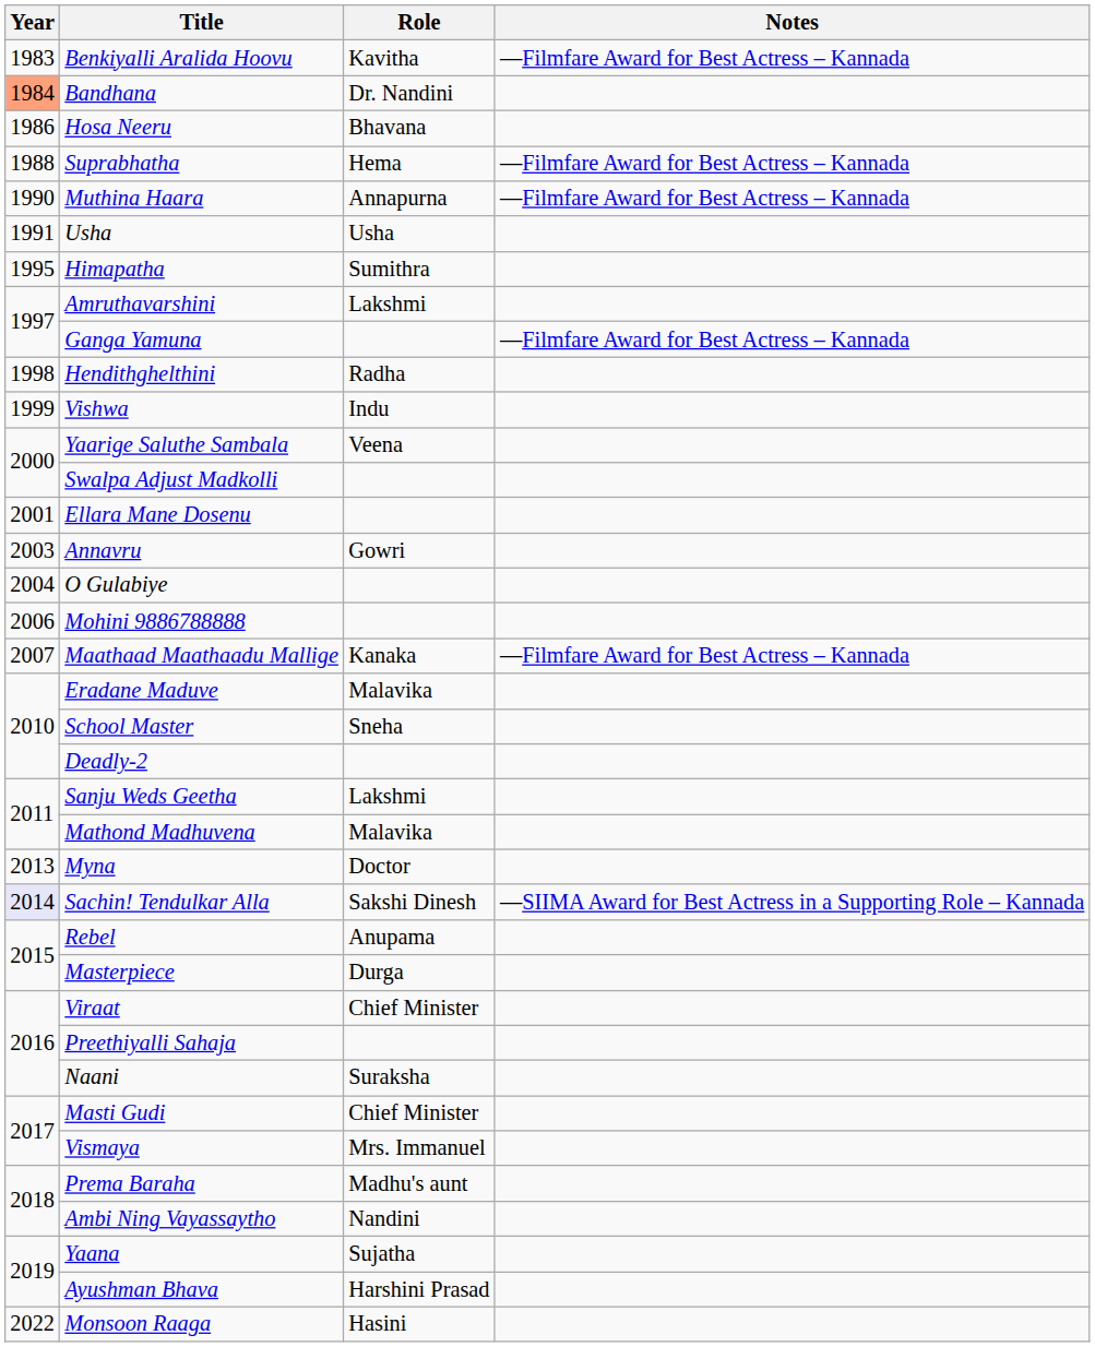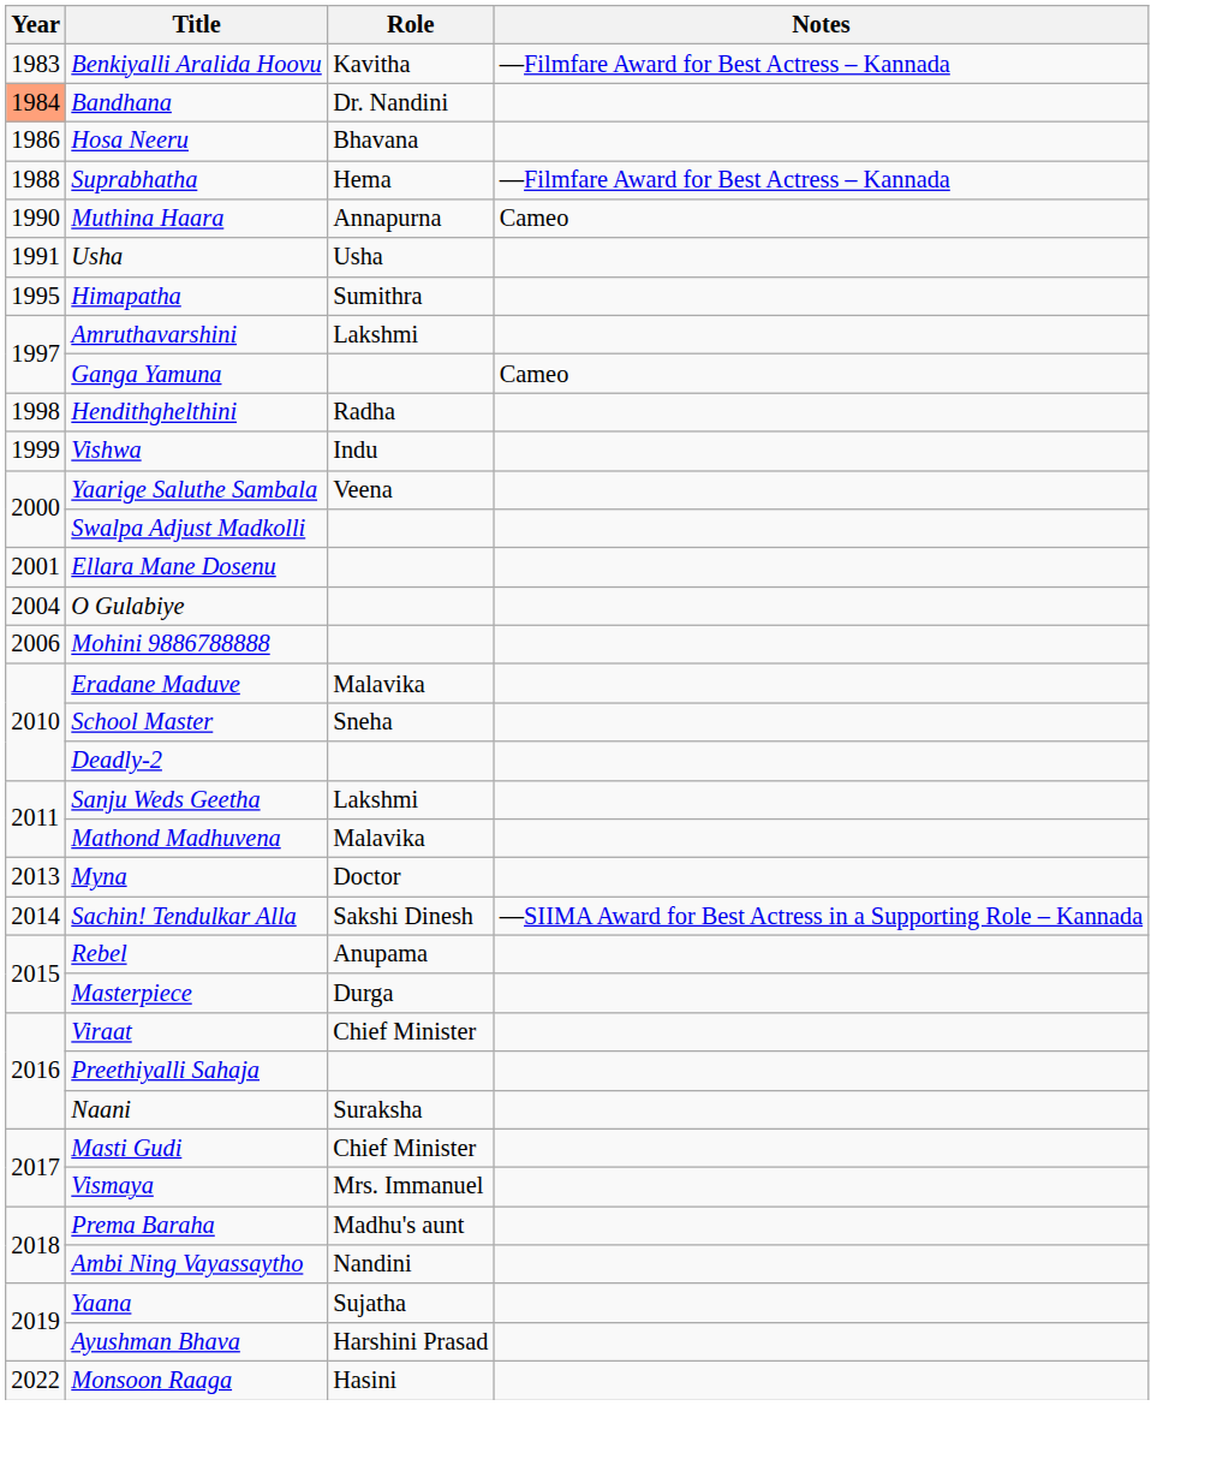 <table class="wikitable sortable">
 <tr>
 <th scope="col">Year</th>
 <th scope="col">Title</th>
 <th scope="col">Role</th>
 <th class="unsortable" scope="col">Notes</th>
 </tr>
 <tr>
 <td>1983</td>
 <td><em><a href='#'>Benkiyalli Aralida Hoovu</a></em></td>
 <td>Kavitha</td>
 <td>—<a href='#'>Filmfare Award for Best Actress&nbsp;– Kannada</a></td>
 </tr>
 <tr>
 <td style="background: lightsalmon;">1984</td>
 <td><em><a href='#'>Bandhana</a></em></td>
 <td>Dr. Nandini</td>
 <td></td>
 </tr>
 <tr>
 <td>1986</td>
 <td><em><a href='#'>Hosa Neeru</a></em></td>
 <td>Bhavana</td>
 <td></td>
 </tr>
 <tr>
 <td>1988</td>
 <td><em><a href='#'>Suprabhatha</a></em></td>
 <td>Hema</td>
 <td>—<a href='#'>Filmfare Award for Best Actress&nbsp;– Kannada</a></td>
 </tr>
 <tr>
 <td>1990</td>
 <td><em><a href='#'>Muthina Haara</a></em></td>
 <td>Annapurna</td>
-<td>—<a href='#'>Filmfare Award for Best Actress&nbsp;– Kannada</a></td>
+<td>Cameo</td>
 </tr>
 <tr>
 <td>1991</td>
 <td><em>Usha</em></td>
 <td>Usha</td>
 <td></td>
 </tr>
 <tr>
 <td>1995</td>
 <td><em><a href='#'>Himapatha</a></em></td>
 <td>Sumithra</td>
 <td></td>
 </tr>
 <tr>
 <td rowspan="2">1997</td>
 <td><em><a href='#'>Amruthavarshini</a></em></td>
 <td>Lakshmi</td>
 <td></td>
 </tr>
 <tr>
 <td><em><a href='#'>Ganga Yamuna</a></em></td>
 <td></td>
-<td>—<a href='#'>Filmfare Award for Best Actress&nbsp;– Kannada</a></td>
+<td>Cameo</td>
 </tr>
 <tr>
 <td>1998</td>
 <td><em><a href='#'>Hendithghelthini</a></em></td>
 <td>Radha</td>
 <td></td>
 </tr>
 <tr>
 <td>1999</td>
 <td><em><a href='#'>Vishwa</a></em></td>
 <td>Indu</td>
 <td></td>
 </tr>
 <tr>
 <td rowspan="2">2000</td>
 <td><em><a href='#'>Yaarige Saluthe Sambala</a></em></td>
 <td>Veena</td>
 <td></td>
 </tr>
 <tr>
 <td><em><a href='#'>Swalpa Adjust Madkolli</a></em></td>
 <td></td>
 <td></td>
 </tr>
 <tr>
 <td>2001</td>
 <td><em><a href='#'>Ellara Mane Dosenu</a></em></td>
 <td></td>
 <td></td>
 </tr>
 <tr>
-<td>2003</td>
-<td><em><a href='#'>Annavru</a></em></td>
-<td>Gowri</td>
-<td></td>
-</tr>
-<tr>
 <td>2004</td>
 <td><em>O Gulabiye</em></td>
 <td></td>
 <td></td>
 </tr>
 <tr>
 <td>2006</td>
 <td><em><a href='#'>Mohini 9886788888</a></em></td>
 <td></td>
 <td></td>
-</tr>
-<tr>
-<td>2007</td>
-<td><em><a href='#'>Maathaad Maathaadu Mallige</a></em></td>
-<td>Kanaka</td>
-<td>—<a href='#'>Filmfare Award for Best Actress&nbsp;– Kannada</a></td>
 </tr>
 <tr>
 <td rowspan="3">2010</td>
 <td><em><a href='#'>Eradane Maduve</a></em></td>
 <td>Malavika</td>
 <td></td>
 </tr>
 <tr>
 <td><em><a href='#'>School Master</a></em></td>
 <td>Sneha</td>
 <td></td>
 </tr>
 <tr>
 <td><em><a href='#'>Deadly-2</a></em></td>
 <td></td>
 <td></td>
 </tr>
 <tr>
 <td rowspan="2">2011</td>
 <td><em><a href='#'>Sanju Weds Geetha</a></em></td>
 <td>Lakshmi</td>
 <td></td>
 </tr>
 <tr>
 <td><em><a href='#'>Mathond Madhuvena</a></em></td>
 <td>Malavika</td>
 <td></td>
 </tr>
 <tr>
 <td>2013</td>
 <td><em><a href='#'>Myna</a></em></td>
 <td>Doctor</td>
 <td></td>
 </tr>
 <tr>
-<td style="background: lavender;">2014</td>
+<td>2014</td>
 <td><em><a href='#'>Sachin! Tendulkar Alla</a></em></td>
 <td>Sakshi Dinesh</td>
 <td>—<a href='#'>SIIMA Award for Best Actress in a Supporting Role – Kannada</a></td>
 </tr>
 <tr>
 <td rowspan="2">2015</td>
 <td><em><a href='#'>Rebel</a></em></td>
 <td>Anupama</td>
 <td></td>
 </tr>
 <tr>
 <td><em><a href='#'>Masterpiece</a></em></td>
 <td>Durga</td>
 <td></td>
 </tr>
 <tr>
 <td rowspan="3">2016</td>
 <td><em><a href='#'>Viraat</a></em></td>
 <td>Chief Minister</td>
 <td></td>
 </tr>
 <tr>
 <td><em><a href='#'>Preethiyalli Sahaja</a></em></td>
 <td></td>
 <td></td>
 </tr>
 <tr>
 <td><em>Naani</em></td>
 <td>Suraksha</td>
 <td></td>
 </tr>
 <tr>
 <td rowspan="2">2017</td>
 <td><em><a href='#'>Masti Gudi</a></em></td>
 <td>Chief Minister</td>
 <td></td>
 </tr>
 <tr>
 <td><em><a href='#'>Vismaya</a></em></td>
 <td>Mrs. Immanuel</td>
 <td></td>
 </tr>
 <tr>
 <td rowspan="2">2018</td>
 <td><em><a href='#'>Prema Baraha</a></em></td>
 <td>Madhu's aunt</td>
 <td></td>
 </tr>
 <tr>
 <td><em><a href='#'>Ambi Ning Vayassaytho</a></em></td>
 <td>Nandini</td>
 <td></td>
 </tr>
 <tr>
 <td rowspan="2">2019</td>
 <td><em><a href='#'>Yaana</a></em></td>
 <td>Sujatha</td>
 <td></td>
 </tr>
 <tr>
 <td><em><a href='#'>Ayushman Bhava</a></em></td>
 <td>Harshini Prasad</td>
 <td></td>
 </tr>
 <tr>
 <td>2022</td>
 <td><em><a href='#'>Monsoon Raaga</a></em></td>
 <td>Hasini</td>
 <td></td>
 </tr>
 </table>
